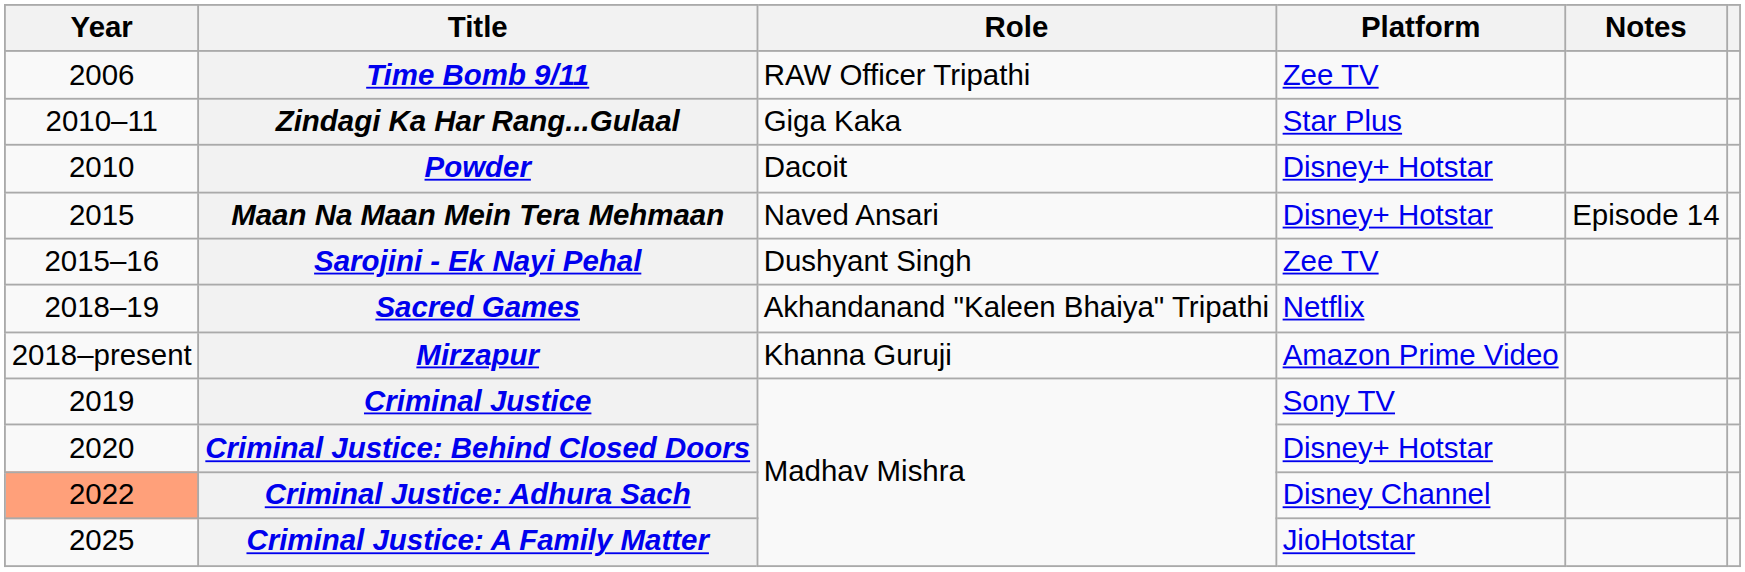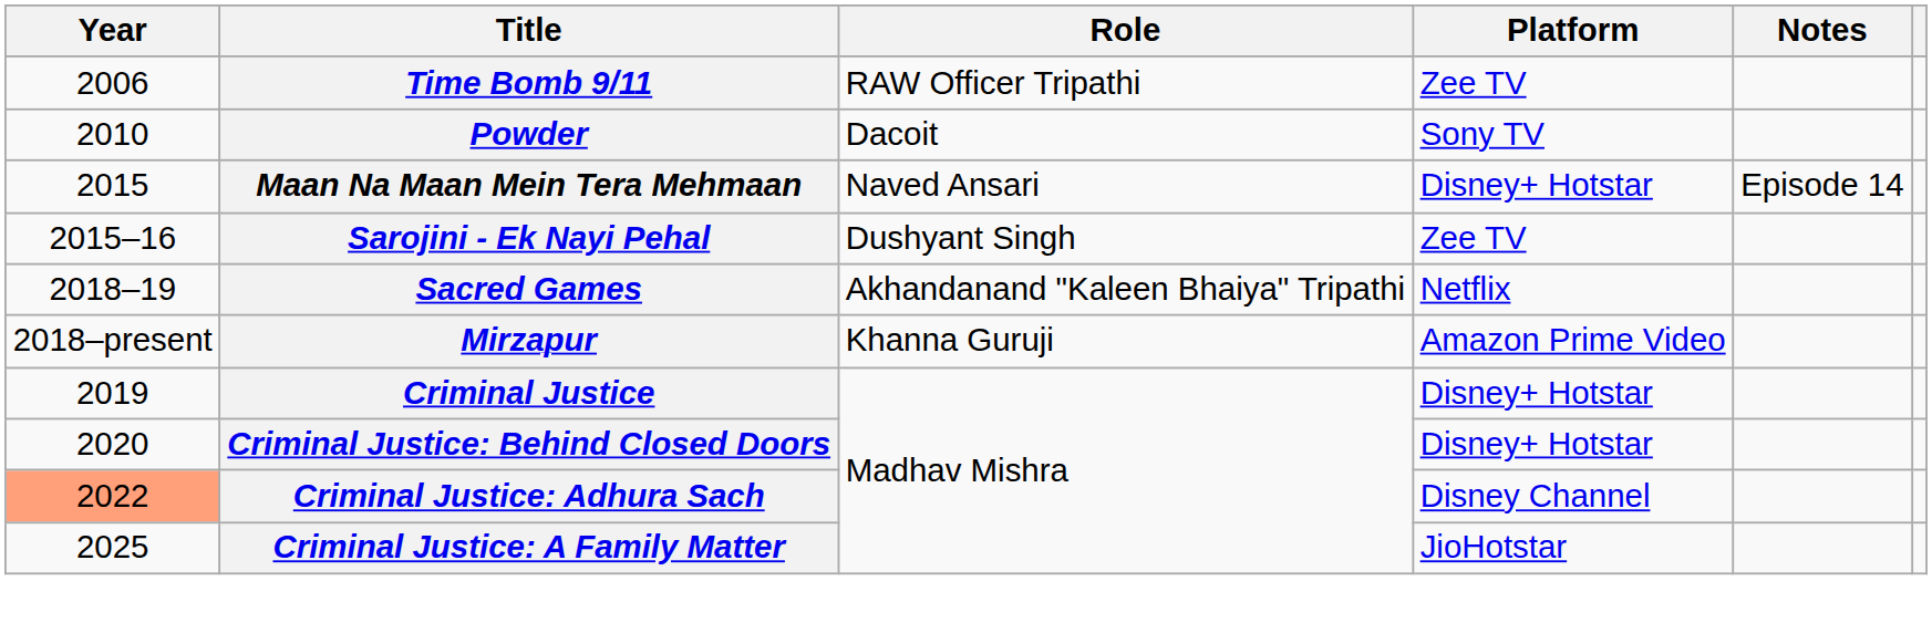 <table class="wikitable sortable plainrowheaders" style="text-align: margin;">
 <tr>
 <th scope="col">Year</th>
 <th scope="col">Title</th>
 <th scope="col">Role</th>
 <th scope="col">Platform</th>
 <th scope="col" class="unsortable">Notes</th>
 <th scope="col" class="unsortable"></th>
 </tr>
 <tr>
 <td style="text-align:center;">2006</td>
 <th scope="row"><em><a href='#'>Time Bomb 9/11</a></em></th>
 <td>RAW Officer Tripathi</td>
 <td><a href='#'>Zee TV</a></td>
 <td></td>
 <td></td>
 </tr>
 <tr>
-<td style="text-align:center;">2010–11</td>
-<th scope="row"><em>Zindagi Ka Har Rang...Gulaal</em></th>
-<td>Giga Kaka</td>
-<td><a href='#'>Star Plus</a></td>
-<td></td>
-<td></td>
-</tr>
-<tr>
 <td style="text-align:center;">2010</td>
 <th scope="row"><em><a href='#'>Powder</a></em></th>
 <td>Dacoit</td>
-<td><a href='#'>Disney+ Hotstar</a></td>
+<td><a href='#'>Sony TV</a></td>
 <td></td>
 <td></td>
 </tr>
 <tr>
 <td style="text-align:center;">2015</td>
 <th scope="row"><em>Maan Na Maan Mein Tera Mehmaan</em></th>
 <td>Naved Ansari</td>
 <td><a href='#'>Disney+ Hotstar</a></td>
 <td>Episode 14</td>
 <td></td>
 </tr>
 <tr>
 <td style="text-align:center;">2015–16</td>
 <th scope="row"><em><a href='#'>Sarojini - Ek Nayi Pehal</a></em></th>
 <td>Dushyant Singh</td>
 <td><a href='#'>Zee TV</a></td>
 <td></td>
 <td></td>
 </tr>
 <tr>
 <td style="text-align:center;">2018–19</td>
 <th scope="row"><em><a href='#'>Sacred Games</a></em></th>
 <td>Akhandanand "Kaleen Bhaiya" Tripathi</td>
 <td><a href='#'>Netflix</a></td>
 <td></td>
 <td></td>
 </tr>
 <tr>
 <td style="text-align:center;">2018–present</td>
 <th scope="row"><em><a href='#'>Mirzapur</a></em></th>
 <td>Khanna Guruji</td>
 <td><a href='#'>Amazon Prime Video</a></td>
 <td></td>
 <td></td>
 </tr>
 <tr>
 <td style="text-align:center;">2019</td>
 <th scope="row"><em><a href='#'>Criminal Justice</a></em></th>
 <td rowspan="4">Madhav Mishra</td>
-<td><a href='#'>Sony TV</a></td>
+<td><a href='#'>Disney+ Hotstar</a></td>
 <td></td>
 <td></td>
 </tr>
 <tr>
 <td style="text-align:center;">2020</td>
 <th scope="row"><em><a href='#'>Criminal Justice: Behind Closed Doors</a></em></th>
 <td><a href='#'>Disney+ Hotstar</a></td>
 <td></td>
 <td></td>
 </tr>
 <tr>
 <td style="background: lightsalmon; text-align:center;">2022</td>
 <th scope="row"><em><a href='#'>Criminal Justice: Adhura Sach</a></em></th>
 <td><a href='#'>Disney Channel</a></td>
 <td></td>
 <td></td>
 </tr>
 <tr>
 <td style="text-align:center;">2025</td>
 <th scope="row"><em><a href='#'>Criminal Justice: A Family Matter</a></em></th>
 <td><a href='#'>JioHotstar</a></td>
 <td></td>
 <td></td>
 </tr>
 </table>
